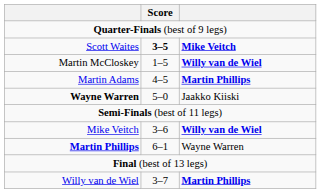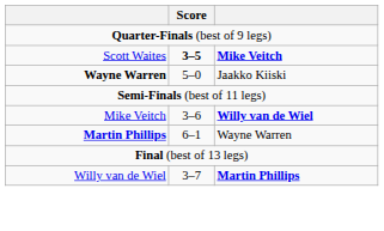 <table class=wikitable style="text-align:center">
 <tr>
 <th width=200></th>
 <th width=50>Score</th>
 <th width=200></th>
 </tr>
 <tr align=center>
 <td colspan="3"><strong>Quarter-Finals</strong> (best of 9 legs)</td>
 </tr>
 <tr align=left>
 <td align=right><a href='#'>Scott Waites</a> </td>
 <td align=center><strong>3–5</strong></td>
 <td> <strong><a href='#'>Mike Veitch</a></strong></td>
-</tr>
-<tr align=left>
-<td align=right>Martin McCloskey </td>
-<td align=center>1–5</td>
-<td> <strong><a href='#'>Willy van de Wiel</a></strong></td>
-</tr>
-<tr align=left>
-<td align=right><a href='#'>Martin Adams</a> </td>
-<td align=center>4–5</td>
-<td> <strong><a href='#'>Martin Phillips</a></strong></td>
 </tr>
 <tr align=left>
 <td align=right><strong>Wayne Warren</strong> </td>
 <td align=center>5–0</td>
 <td> Jaakko Kiiski</td>
 </tr>
 <tr align=center>
 <td colspan="3"><strong>Semi-Finals</strong> (best of 11 legs)</td>
 </tr>
 <tr align=left>
 <td align=right><a href='#'>Mike Veitch</a> </td>
 <td align=center>3–6</td>
 <td> <strong><a href='#'>Willy van de Wiel</a> </strong></td>
 </tr>
 <tr align=left>
 <td align=right><strong><a href='#'>Martin Phillips</a></strong> </td>
 <td align=center>6–1</td>
 <td> Wayne Warren</td>
 </tr>
 <tr align=center>
 <td colspan="3"><strong>Final</strong> (best of 13 legs)</td>
 </tr>
 <tr align=left>
 <td align=right><a href='#'>Willy van de Wiel</a> </td>
 <td align=center>3–7</td>
 <td> <strong><a href='#'>Martin Phillips</a></strong></td>
 </tr>
 </table>
